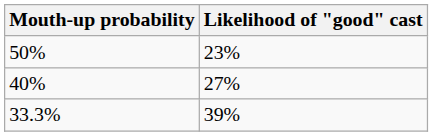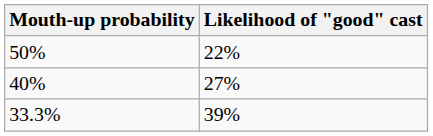 <table class="wikitable">
 <tr>
 <th>Mouth-up probability</th>
 <th>Likelihood of "good" cast</th>
 </tr>
 <tr>
 <td>50%</td>
-<td>23%</td>
+<td>22%</td>
 </tr>
 <tr>
 <td>40%</td>
 <td>27%</td>
 </tr>
 <tr>
 <td>33.3%</td>
 <td>39%</td>
 </tr>
 </table>
